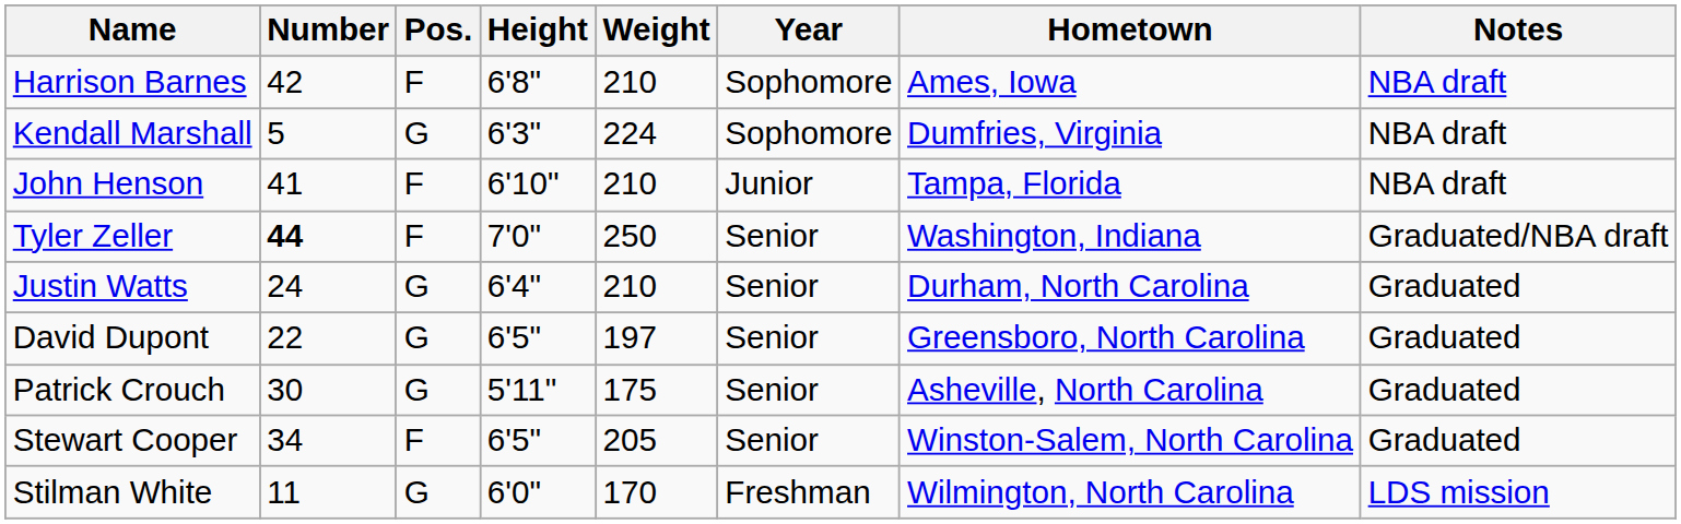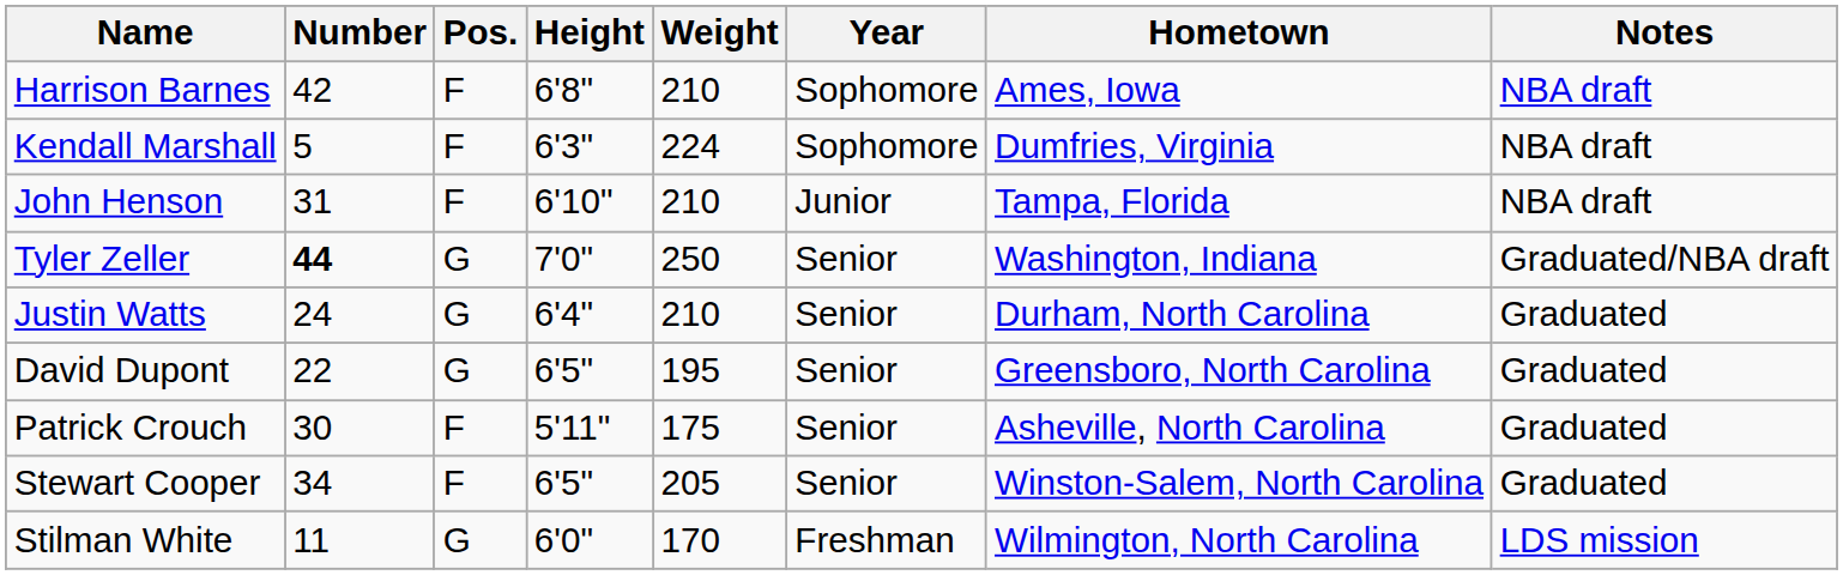 <table class="wikitable sortable" border="1">
 <tr>
 <th>Name</th>
 <th>Number</th>
 <th>Pos.</th>
 <th>Height</th>
 <th>Weight</th>
 <th>Year</th>
 <th>Hometown</th>
 <th class="unsortable">Notes</th>
 </tr>
 <tr>
 <td><a href='#'>Harrison Barnes</a></td>
 <td>42</td>
 <td>F</td>
 <td>6'8"</td>
 <td>210</td>
 <td>Sophomore</td>
 <td><a href='#'>Ames, Iowa</a></td>
 <td><a href='#'>NBA draft</a></td>
 </tr>
 <tr>
 <td><a href='#'>Kendall Marshall</a></td>
 <td>5</td>
-<td>G</td>
+<td>F</td>
 <td>6'3"</td>
 <td>224</td>
 <td>Sophomore</td>
 <td><a href='#'>Dumfries, Virginia</a></td>
 <td>NBA draft</td>
 </tr>
 <tr>
 <td><a href='#'>John Henson</a></td>
-<td>41</td>
+<td>31</td>
 <td>F</td>
 <td>6'10"</td>
 <td>210</td>
 <td>Junior</td>
 <td><a href='#'>Tampa, Florida</a></td>
 <td>NBA draft</td>
 </tr>
 <tr>
 <td><a href='#'>Tyler Zeller</a></td>
 <td><strong>44</strong></td>
-<td>F</td>
+<td>G</td>
 <td>7'0"</td>
 <td>250</td>
 <td>Senior</td>
 <td><a href='#'>Washington, Indiana</a></td>
 <td>Graduated/NBA draft</td>
 </tr>
 <tr>
 <td><a href='#'>Justin Watts</a></td>
 <td>24</td>
 <td>G</td>
 <td>6'4"</td>
 <td>210</td>
 <td>Senior</td>
 <td><a href='#'>Durham, North Carolina</a></td>
 <td>Graduated</td>
 </tr>
 <tr>
 <td>David Dupont</td>
 <td>22</td>
 <td>G</td>
 <td>6'5"</td>
-<td>197</td>
+<td>195</td>
 <td>Senior</td>
 <td><a href='#'>Greensboro, North Carolina</a></td>
 <td>Graduated</td>
 </tr>
 <tr>
 <td>Patrick Crouch</td>
 <td>30</td>
-<td>G</td>
+<td>F</td>
 <td>5'11"</td>
 <td>175</td>
 <td>Senior</td>
 <td><a href='#'>Asheville</a>, <a href='#'>North Carolina</a></td>
 <td>Graduated</td>
 </tr>
 <tr>
 <td>Stewart Cooper</td>
 <td>34</td>
 <td>F</td>
 <td>6'5"</td>
 <td>205</td>
 <td>Senior</td>
 <td><a href='#'>Winston-Salem, North Carolina</a></td>
 <td>Graduated</td>
 </tr>
 <tr>
 <td>Stilman White</td>
 <td>11</td>
 <td>G</td>
 <td>6'0"</td>
 <td>170</td>
 <td>Freshman</td>
 <td><a href='#'>Wilmington, North Carolina</a></td>
 <td><a href='#'>LDS mission</a></td>
 </tr>
 </table>
